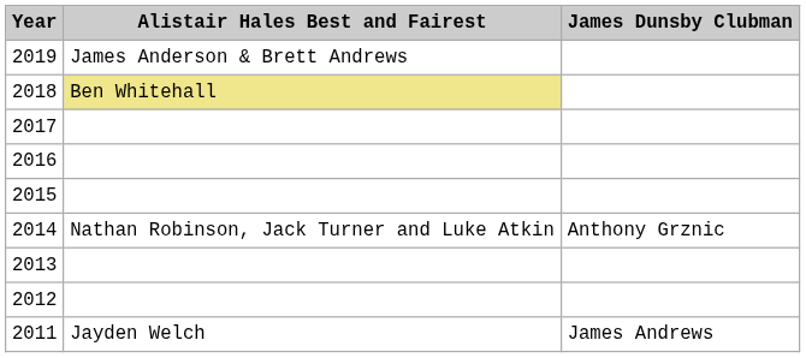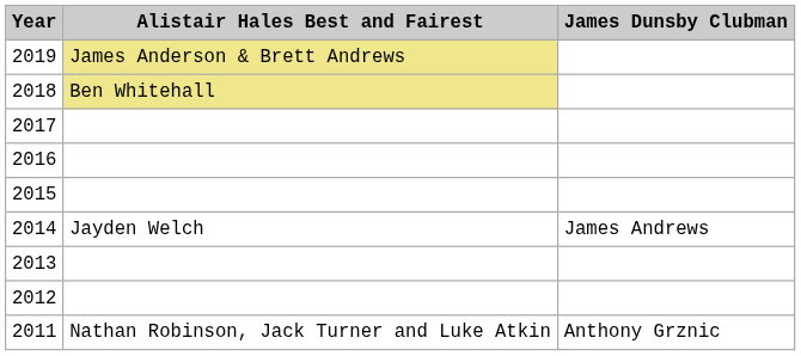 <table border="1" cellpadding="4" cellspacing="0" style="border:1px solid #aaa; border-collapse:collapse">
 <tr style="background:#ccc;">
 <th><strong>Year</strong></th>
 <th><strong>Alistair Hales Best and Fairest</strong></th>
 <th><strong>James Dunsby Clubman</strong></th>
 </tr>
 <tr>
 <td>2019</td>
-<td>James Anderson & Brett Andrews</td>
+<td style="background: khaki;">James Anderson & Brett Andrews</td>
 <td></td>
 </tr>
 <tr>
 <td>2018</td>
 <td style="background: khaki;">Ben Whitehall</td>
 <td></td>
 </tr>
 <tr>
 <td>2017</td>
 <td></td>
 <td></td>
 </tr>
 <tr>
 <td>2016</td>
 <td></td>
 <td></td>
 </tr>
 <tr>
 <td>2015</td>
 <td></td>
 <td></td>
 </tr>
 <tr>
 <td>2014</td>
-<td>Nathan Robinson, Jack Turner and Luke Atkin</td>
-<td>Anthony Grznic</td>
+<td>Jayden Welch</td>
+<td>James Andrews</td>
 </tr>
 <tr>
 <td>2013</td>
 <td></td>
 <td></td>
 </tr>
 <tr>
 <td>2012</td>
 <td></td>
 <td></td>
 </tr>
 <tr>
 <td>2011</td>
-<td>Jayden Welch</td>
-<td>James Andrews</td>
+<td>Nathan Robinson, Jack Turner and Luke Atkin</td>
+<td>Anthony Grznic</td>
 </tr>
 </table>
